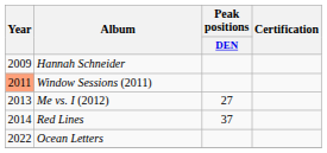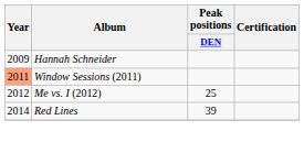 <table class="wikitable">
 <tr>
 <th align="center" rowspan="2" width="10">Year</th>
 <th align="center" rowspan="2" width="220">Album</th>
 <th align="center" colspan="1" width="20">Peak positions</th>
 <th align="center" rowspan="2" width="70">Certification</th>
 </tr>
 <tr>
 <th scope="col" style="width:3em;font-size:90%;"><a href='#'>DEN</a><br></th>
 </tr>
 <tr>
 <td style="text-align:center;">2009</td>
 <td><em>Hannah Schneider</em></td>
 <td style="text-align:center;"></td>
 <td style="text-align:center;"></td>
 </tr>
 <tr>
 <td style="background: lightsalmon; text-align:center;">2011</td>
 <td><em>Window Sessions</em> (2011)</td>
 <td style="text-align:center;"></td>
 <td style="text-align:center;"></td>
 </tr>
 <tr>
-<td style="text-align:center;">2013</td>
+<td style="text-align:center;">2012</td>
 <td><em>Me vs. I</em> (2012)</td>
-<td style="text-align:center;">27</td>
+<td style="text-align:center;">25</td>
 <td style="text-align:center;"></td>
 </tr>
 <tr>
 <td style="text-align:center;">2014</td>
 <td><em>Red Lines</em></td>
-<td style="text-align:center;">37</td>
-<td style="text-align:center;"></td>
-</tr>
-<tr>
-<td style="text-align:center;">2022</td>
-<td><em>Ocean Letters</em></td>
-<td style="text-align:center;"></td>
+<td style="text-align:center;">39</td>
 <td style="text-align:center;"></td>
 </tr>
 <tr>
 </tr>
 </table>
